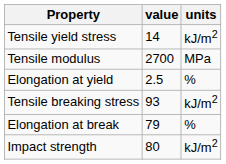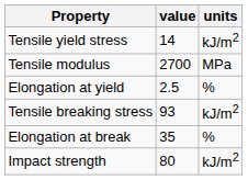 <table class="wikitable">
 <tr>
 <th>Property</th>
 <th>value</th>
 <th>units</th>
 </tr>
 <tr>
 <td>Tensile yield stress</td>
 <td>14</td>
 <td>kJ/m<sup>2</sup></td>
 </tr>
 <tr>
 <td>Tensile modulus</td>
 <td>2700</td>
 <td>MPa</td>
 </tr>
 <tr>
 <td>Elongation at yield</td>
 <td>2.5</td>
 <td>%</td>
 </tr>
 <tr>
 <td>Tensile breaking stress</td>
 <td>93</td>
 <td>kJ/m<sup>2</sup></td>
 </tr>
 <tr>
 <td>Elongation at break</td>
-<td>79</td>
+<td>35</td>
 <td>%</td>
 </tr>
 <tr>
 <td>Impact strength</td>
 <td>80</td>
 <td>kJ/m<sup>2</sup></td>
 </tr>
 </table>
